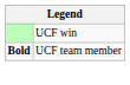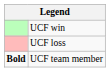 <table class="wikitable" style="font-size:90%">
 <tr>
 <th colspan="2">Legend</th>
 </tr>
 <tr>
 <td bgcolor="#bbffbb"> </td>
 <td>UCF win</td>
 </tr>
 <tr>
+<td bgcolor="#ffbbbb"> </td>
+<td>UCF loss</td>
+</tr>
+<tr>
 <td><strong>Bold</strong></td>
 <td>UCF team member</td>
 </tr>
 </table>
